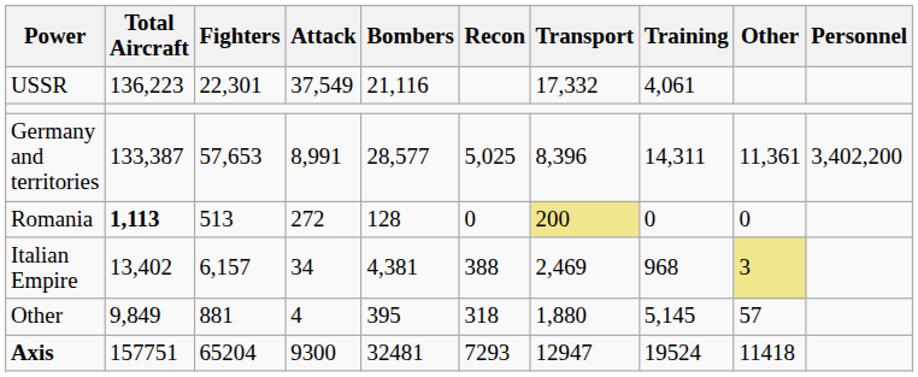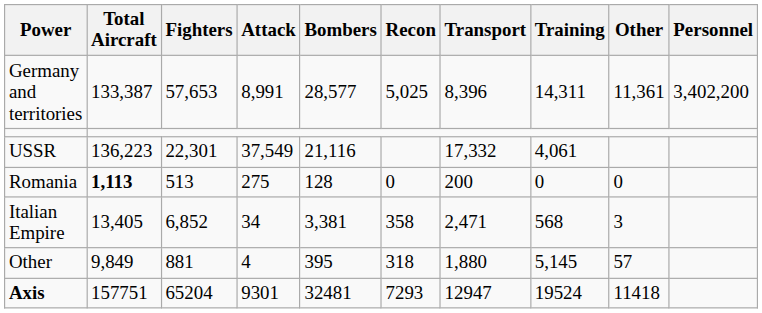 <table class="wikitable">
 <tr>
 <th>Power</th>
 <th>Total Aircraft</th>
 <th>Fighters</th>
 <th>Attack</th>
 <th>Bombers</th>
 <th>Recon</th>
 <th>Transport</th>
 <th>Training</th>
 <th>Other</th>
 <th>Personnel</th>
 </tr>
 <tr>
+<td>Germany and territories</td>
+<td>133,387</td>
+<td>57,653</td>
+<td>8,991</td>
+<td>28,577</td>
+<td>5,025</td>
+<td>8,396</td>
+<td>14,311</td>
+<td>11,361</td>
+<td>3,402,200</td>
+</tr>
+<tr>
+<td></td>
+</tr>
+<tr>
 <td>USSR</td>
 <td>136,223</td>
 <td>22,301</td>
 <td>37,549</td>
 <td>21,116</td>
 <td></td>
 <td>17,332</td>
 <td>4,061</td>
 <td></td>
 <td></td>
 </tr>
 <tr>
-<td></td>
-</tr>
-<tr>
-<td>Germany and territories</td>
-<td>133,387</td>
-<td>57,653</td>
-<td>8,991</td>
-<td>28,577</td>
-<td>5,025</td>
-<td>8,396</td>
-<td>14,311</td>
-<td>11,361</td>
-<td>3,402,200</td>
-</tr>
-<tr>
 <td>Romania</td>
 <td><strong>1,113</strong></td>
 <td>513</td>
-<td>272</td>
+<td>275</td>
 <td>128</td>
 <td>0</td>
-<td style="background: khaki;">200</td>
+<td>200</td>
 <td>0</td>
 <td>0</td>
 <td></td>
 </tr>
 <tr>
 <td>Italian Empire</td>
-<td>13,402</td>
-<td>6,157</td>
+<td>13,405</td>
+<td>6,852</td>
 <td>34</td>
-<td>4,381</td>
-<td>388</td>
-<td>2,469</td>
-<td>968</td>
-<td style="background: khaki;">3</td>
+<td>3,381</td>
+<td>358</td>
+<td>2,471</td>
+<td>568</td>
+<td>3</td>
 <td></td>
 </tr>
 <tr>
 <td>Other</td>
 <td>9,849</td>
 <td>881</td>
 <td>4</td>
 <td>395</td>
 <td>318</td>
 <td>1,880</td>
 <td>5,145</td>
 <td>57</td>
 <td></td>
 </tr>
 <tr>
 <td><strong>Axis</strong></td>
 <td>157751</td>
 <td>65204</td>
-<td>9300</td>
+<td>9301</td>
 <td>32481</td>
 <td>7293</td>
 <td>12947</td>
 <td>19524</td>
 <td>11418</td>
 </tr>
 </table>
